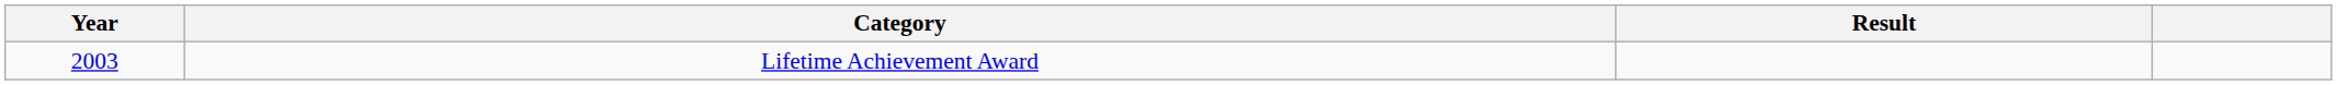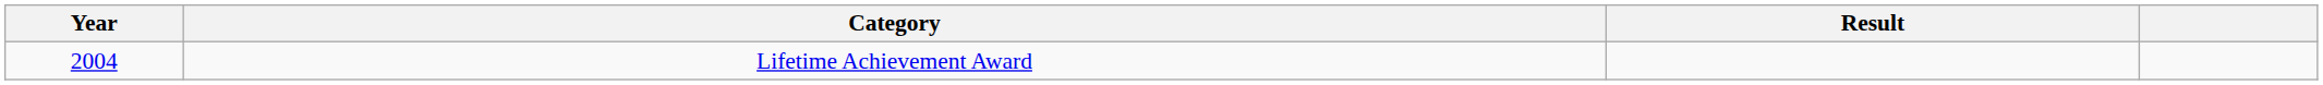 <table class="wikitable sortable" style="width:100%;">
 <tr>
 <th width=5%>Year</th>
 <th style="width:40%;">Category</th>
 <th style="width:15%;">Result</th>
 <th style="width:5%;"></th>
 </tr>
 <tr>
-<td style="text-align:center;"><a href='#'>2003</a></td>
+<td style="text-align:center;"><a href='#'>2004</a></td>
 <td style="text-align:center;"><a href='#'>Lifetime Achievement Award</a></td>
 <td></td>
 <td></td>
 </tr>
 </table>
